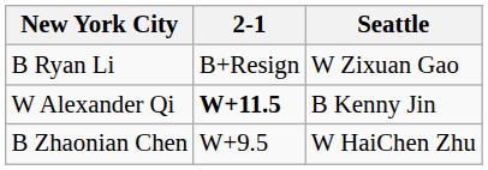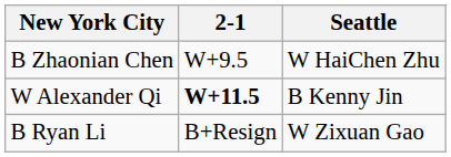 <table class="wikitable">
 <tr>
 <th>New York City</th>
 <th>2-1</th>
 <th>Seattle</th>
 </tr>
 <tr>
-<td>B Ryan Li</td>
-<td>B+Resign</td>
-<td>W Zixuan Gao</td>
+<td>B Zhaonian Chen</td>
+<td>W+9.5</td>
+<td>W HaiChen Zhu</td>
 </tr>
 <tr>
 <td>W Alexander Qi</td>
 <td><strong>W+11.5</strong></td>
 <td>B Kenny Jin</td>
 </tr>
 <tr>
-<td>B Zhaonian Chen</td>
-<td>W+9.5</td>
-<td>W HaiChen Zhu</td>
+<td>B Ryan Li</td>
+<td>B+Resign</td>
+<td>W Zixuan Gao</td>
 </tr>
 </table>
